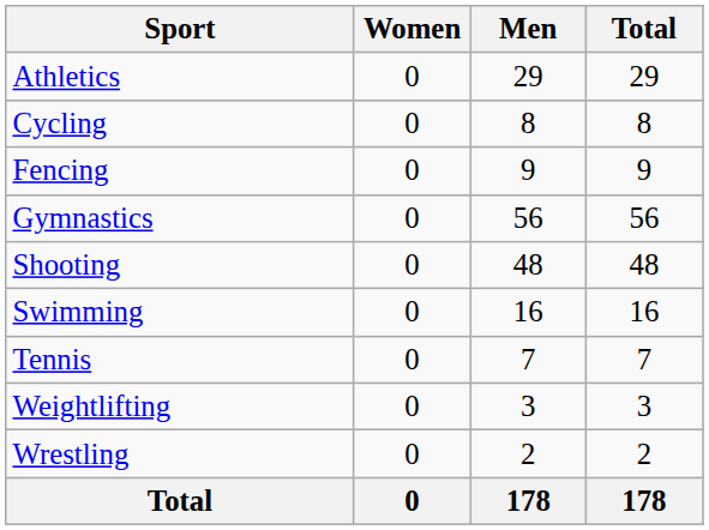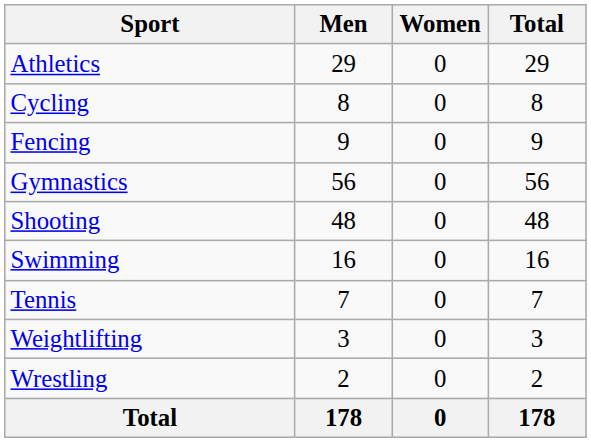 <table class="wikitable sortable" style=text-align:center>
 <tr>
 <th width=180>Sport</th>
+<th width=55>Men</th>
 <th width=55>Women</th>
-<th width=55>Men</th>
 <th width=55>Total</th>
 </tr>
 <tr>
 <td align=left><a href='#'>Athletics</a></td>
+<td>29</td>
 <td>0</td>
-<td>29</td>
 <td>29</td>
 </tr>
 <tr>
 <td align=left><a href='#'>Cycling</a></td>
+<td>8</td>
 <td>0</td>
-<td>8</td>
 <td>8</td>
 </tr>
 <tr>
 <td align=left><a href='#'>Fencing</a></td>
+<td>9</td>
 <td>0</td>
-<td>9</td>
 <td>9</td>
 </tr>
 <tr>
 <td align=left><a href='#'>Gymnastics</a></td>
+<td>56</td>
 <td>0</td>
-<td>56</td>
 <td>56</td>
 </tr>
 <tr>
 <td align=left><a href='#'>Shooting</a></td>
+<td>48</td>
 <td>0</td>
-<td>48</td>
 <td>48</td>
 </tr>
 <tr>
 <td align=left><a href='#'>Swimming</a></td>
+<td>16</td>
 <td>0</td>
-<td>16</td>
 <td>16</td>
 </tr>
 <tr>
 <td align=left><a href='#'>Tennis</a></td>
+<td>7</td>
 <td>0</td>
-<td>7</td>
 <td>7</td>
 </tr>
 <tr>
 <td align=left><a href='#'>Weightlifting</a></td>
+<td>3</td>
 <td>0</td>
-<td>3</td>
 <td>3</td>
 </tr>
 <tr>
 <td align=left><a href='#'>Wrestling</a></td>
+<td>2</td>
 <td>0</td>
-<td>2</td>
 <td>2</td>
 </tr>
 <tr>
 <th>Total</th>
+<th>178</th>
 <th>0</th>
-<th>178</th>
 <th>178</th>
 </tr>
 </table>
